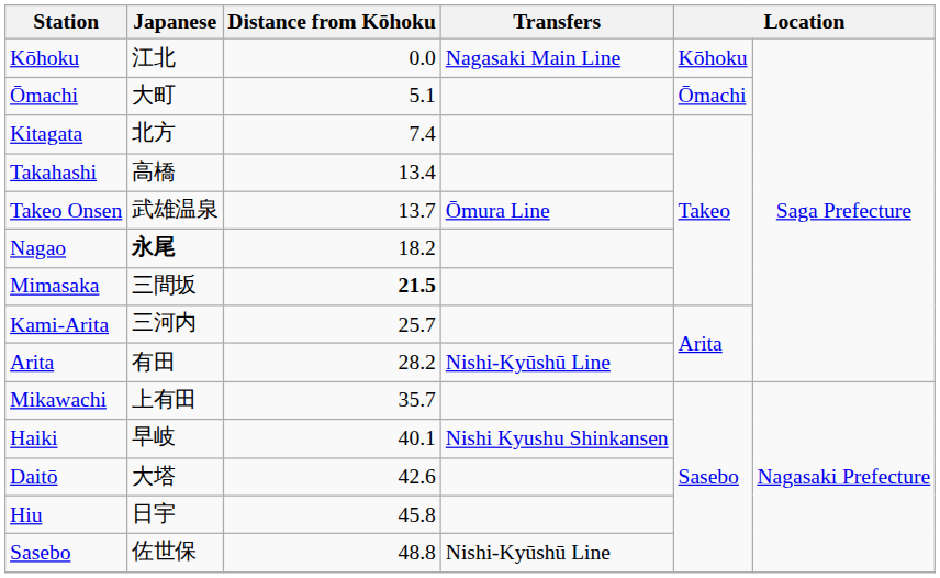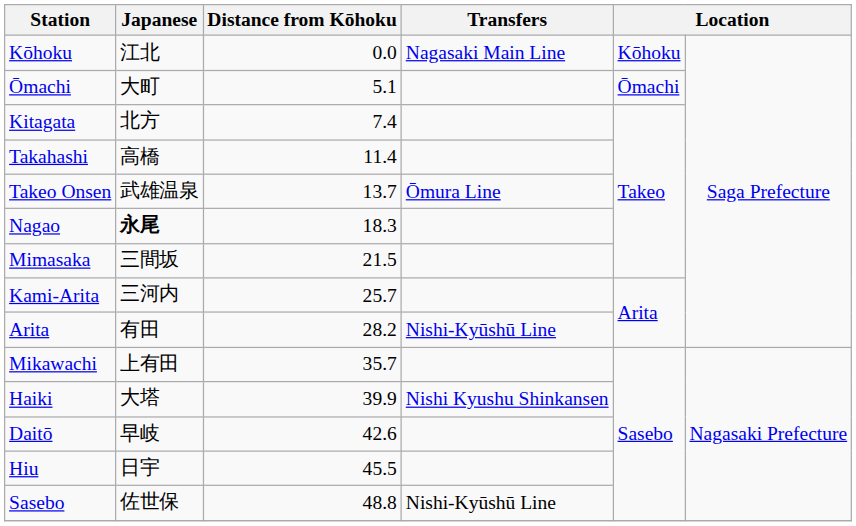 <table table class="wikitable">
 <tr>
 <th>Station</th>
 <th>Japanese</th>
 <th>Distance from Kōhoku</th>
 <th>Transfers</th>
 <th colspan="2">Location</th>
 </tr>
 <tr>
 <td><a href='#'>Kōhoku</a></td>
 <td>江北</td>
 <td align="right">0.0</td>
 <td><a href='#'>Nagasaki Main Line</a></td>
 <td rowspan="1"><a href='#'>Kōhoku</a></td>
 <td rowspan="9" align="center"><a href='#'>Saga Prefecture</a></td>
 </tr>
 <tr>
 <td><a href='#'>Ōmachi</a></td>
 <td>大町</td>
 <td align="right">5.1</td>
 <td> </td>
 <td rowspan="1"><a href='#'>Ōmachi</a></td>
 </tr>
 <tr>
 <td><a href='#'>Kitagata</a></td>
 <td>北方</td>
 <td align="right">7.4</td>
 <td> </td>
 <td rowspan="5"><a href='#'>Takeo</a></td>
 </tr>
 <tr>
 <td><a href='#'>Takahashi</a></td>
 <td>高橋</td>
-<td align="right">13.4</td>
+<td align="right">11.4</td>
 <td> </td>
 </tr>
 <tr>
 <td><a href='#'>Takeo Onsen</a></td>
 <td>武雄温泉</td>
 <td align="right">13.7</td>
 <td><a href='#'>Ōmura Line</a></td>
 </tr>
 <tr>
 <td><a href='#'>Nagao</a></td>
 <td><strong>永尾</strong></td>
-<td align="right">18.2</td>
+<td align="right">18.3</td>
 <td> </td>
 </tr>
 <tr>
 <td><a href='#'>Mimasaka</a></td>
 <td>三間坂</td>
-<td align="right"><strong>21.5</strong></td>
+<td align="right">21.5</td>
 <td> </td>
 </tr>
 <tr>
 <td><a href='#'>Kami-Arita</a></td>
 <td>三河内</td>
 <td align="right">25.7</td>
 <td> </td>
 <td rowspan="2"><a href='#'>Arita</a></td>
 </tr>
 <tr>
 <td><a href='#'>Arita</a></td>
 <td>有田</td>
 <td align="right">28.2</td>
 <td><a href='#'>Nishi-Kyūshū Line</a></td>
 </tr>
 <tr>
 <td><a href='#'>Mikawachi</a></td>
 <td>上有田</td>
 <td align="right">35.7</td>
 <td> </td>
 <td rowspan="5"><a href='#'>Sasebo</a></td>
 <td rowspan="5" align="center"><a href='#'>Nagasaki Prefecture</a></td>
 </tr>
 <tr>
 <td><a href='#'>Haiki</a></td>
-<td>早岐</td>
-<td align="right">40.1</td>
+<td>大塔</td>
+<td align="right">39.9</td>
 <td><a href='#'>Nishi Kyushu Shinkansen</a></td>
 </tr>
 <tr>
 <td><a href='#'>Daitō</a></td>
-<td>大塔</td>
+<td>早岐</td>
 <td align="right">42.6</td>
 <td> </td>
 </tr>
 <tr>
 <td><a href='#'>Hiu</a></td>
 <td>日宇</td>
-<td align="right">45.8</td>
+<td align="right">45.5</td>
 <td> </td>
 </tr>
 <tr>
 <td><a href='#'>Sasebo</a></td>
 <td>佐世保</td>
 <td align="right">48.8</td>
 <td>Nishi-Kyūshū Line</td>
 </tr>
 <tr>
 </tr>
 </table>
